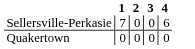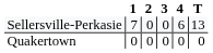 <table style="border-collapse: collapse;">
 <tr>
 <th style="text-align: left;"></th>
 <th style="text-align: center; padding: 0px 3px 0px 3px; width:12px;">1</th>
 <th style="text-align: center; padding: 0px 3px 0px 3px; width:12px;">2</th>
 <th style="text-align: center; padding: 0px 3px 0px 3px; width:12px;">3</th>
 <th style="text-align: center; padding: 0px 3px 0px 3px; width:12px;">4</th>
+<th style="text-align: center; padding: 0px 3px 0px 3px; width:12px;">T</th>
 </tr>
 <tr>
 <td style="background: #f8f9fa; text-align: left; border-bottom: 1px solid black; padding: 0px 3px 0px 3px;">Sellersville-Perkasie</td>
 <td style="background: #f8f9fa; border-left: 1px solid black; border-bottom: 1px solid black; text-align: right; padding: 0px 3px 0px 3px;">7</td>
 <td style="background: #f8f9fa; border-left: 1px solid black; border-bottom: 1px solid black; text-align: right; padding: 0px 3px 0px 3px;">0</td>
 <td style="background: #f8f9fa; border-left: 1px solid black; border-bottom: 1px solid black; text-align: right; padding: 0px 3px 0px 3px;">0</td>
 <td style="background: #f8f9fa; border-left: 1px solid black; border-bottom: 1px solid black; text-align: right; padding: 0px 3px 0px 3px;">6</td>
+<td style="background: #f8f9fa; border-left: 1px solid black; border-bottom: 1px solid black; text-align: right; padding: 0px 3px 0px 3px;">13</td>
 </tr>
 <tr>
 <td style="text-align: left; padding: 0px 3px 0px 3px;">Quakertown</td>
 <td style="border-left: 1px solid black; text-align: right; padding: 0px 3px 0px 3px;">0</td>
 <td style="border-left: 1px solid black; text-align: right; padding: 0px 3px 0px 3px;">0</td>
 <td style="border-left: 1px solid black; text-align: right; padding: 0px 3px 0px 3px;">0</td>
 <td style="border-left: 1px solid black; text-align: right; padding: 0px 3px 0px 3px;">0</td>
+<td style="border-left: 1px solid black; text-align: right; padding: 0px 3px 0px 3px;">0</td>
 </tr>
 </table>
